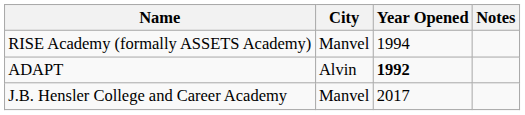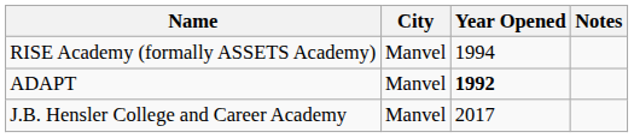 <table class="wikitable sortable" align="left" style="margin:auto;">
 <tr>
 <th>Name</th>
 <th>City</th>
 <th>Year Opened</th>
 <th>Notes</th>
 </tr>
 <tr>
 <td>RISE Academy (formally ASSETS Academy)</td>
 <td>Manvel</td>
 <td>1994</td>
 <td></td>
 </tr>
 <tr>
 <td>ADAPT</td>
-<td>Alvin</td>
+<td>Manvel</td>
 <td><strong>1992</strong></td>
 <td></td>
 </tr>
 <tr>
 <td>J.B. Hensler College and Career Academy</td>
 <td>Manvel</td>
 <td>2017</td>
 <td></td>
 </tr>
 </table>
